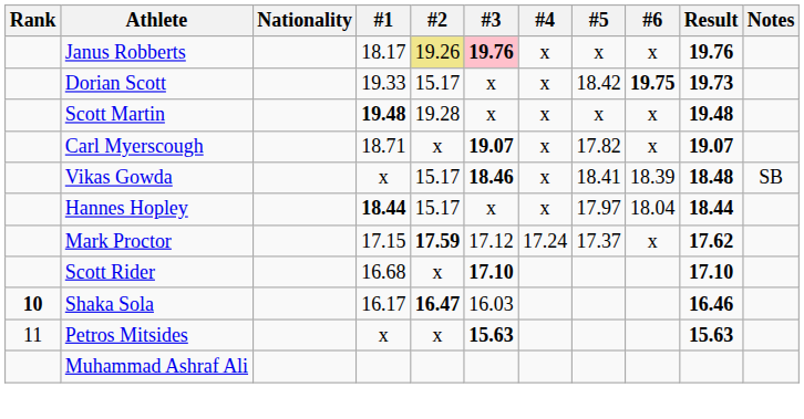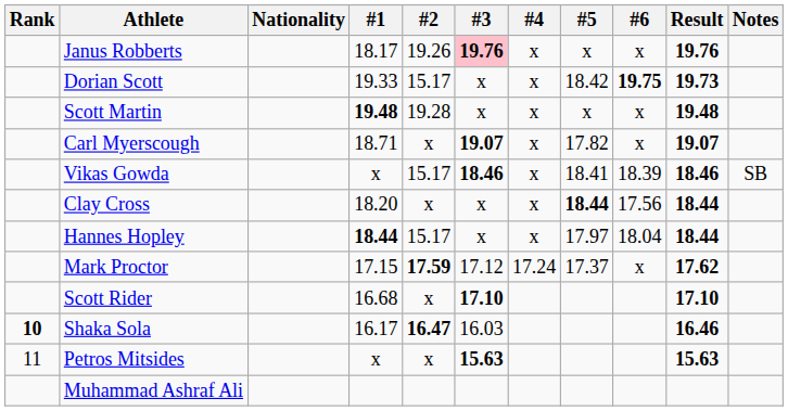 <table class="wikitable sortable" style="text-align:center">
 <tr>
 <th>Rank</th>
 <th>Athlete</th>
 <th>Nationality</th>
 <th>#1</th>
 <th>#2</th>
 <th>#3</th>
 <th>#4</th>
 <th>#5</th>
 <th>#6</th>
 <th>Result</th>
 <th>Notes</th>
 </tr>
 <tr>
 <td></td>
 <td align="left"><a href='#'>Janus Robberts</a></td>
 <td align=left></td>
 <td>18.17</td>
-<td style="background: khaki;">19.26</td>
+<td>19.26</td>
 <td style="background: pink;"><strong>19.76</strong></td>
 <td>x</td>
 <td>x</td>
 <td>x</td>
 <td><strong>19.76</strong></td>
 <td></td>
 </tr>
 <tr>
 <td></td>
 <td align="left"><a href='#'>Dorian Scott</a></td>
 <td align=left></td>
 <td>19.33</td>
 <td>15.17</td>
 <td>x</td>
 <td>x</td>
 <td>18.42</td>
 <td><strong>19.75</strong></td>
 <td><strong>19.73</strong></td>
 <td></td>
 </tr>
 <tr>
 <td></td>
 <td align="left"><a href='#'>Scott Martin</a></td>
 <td align=left></td>
 <td><strong>19.48</strong></td>
 <td>19.28</td>
 <td>x</td>
 <td>x</td>
 <td>x</td>
 <td>x</td>
 <td><strong>19.48</strong></td>
 <td></td>
 </tr>
 <tr>
 <td></td>
 <td align="left"><a href='#'>Carl Myerscough</a></td>
 <td align=left></td>
 <td>18.71</td>
 <td>x</td>
 <td><strong>19.07</strong></td>
 <td>x</td>
 <td>17.82</td>
 <td>x</td>
 <td><strong>19.07</strong></td>
 <td></td>
 </tr>
 <tr>
 <td></td>
 <td align="left"><a href='#'>Vikas Gowda</a></td>
 <td align=left></td>
 <td>x</td>
 <td>15.17</td>
 <td><strong>18.46</strong></td>
 <td>x</td>
 <td>18.41</td>
 <td>18.39</td>
-<td><strong>18.48</strong></td>
+<td><strong>18.46</strong></td>
 <td>SB</td>
+</tr>
+<tr>
+<td></td>
+<td align="left"><a href='#'>Clay Cross</a></td>
+<td align=left></td>
+<td>18.20</td>
+<td>x</td>
+<td>x</td>
+<td>x</td>
+<td><strong>18.44</strong></td>
+<td>17.56</td>
+<td><strong>18.44</strong></td>
+<td></td>
 </tr>
 <tr>
 <td></td>
 <td align="left"><a href='#'>Hannes Hopley</a></td>
 <td align=left></td>
 <td><strong>18.44</strong></td>
 <td>15.17</td>
 <td>x</td>
 <td>x</td>
 <td>17.97</td>
 <td>18.04</td>
 <td><strong>18.44</strong></td>
 <td></td>
 </tr>
 <tr>
 <td></td>
 <td align="left"><a href='#'>Mark Proctor</a></td>
 <td align=left></td>
 <td>17.15</td>
 <td><strong>17.59</strong></td>
 <td>17.12</td>
 <td>17.24</td>
 <td>17.37</td>
 <td>x</td>
 <td><strong>17.62</strong></td>
 <td></td>
 </tr>
 <tr>
 <td></td>
 <td align="left"><a href='#'>Scott Rider</a></td>
 <td align=left></td>
 <td>16.68</td>
 <td>x</td>
 <td><strong>17.10</strong></td>
 <td></td>
 <td></td>
 <td></td>
 <td><strong>17.10</strong></td>
 <td></td>
 </tr>
 <tr>
 <td><strong>10</strong></td>
 <td align="left"><a href='#'>Shaka Sola</a></td>
 <td align=left></td>
 <td>16.17</td>
 <td><strong>16.47</strong></td>
 <td>16.03</td>
 <td></td>
 <td></td>
 <td></td>
 <td><strong>16.46</strong></td>
 <td></td>
 </tr>
 <tr>
 <td>11</td>
 <td align="left"><a href='#'>Petros Mitsides</a></td>
 <td align=left></td>
 <td>x</td>
 <td>x</td>
 <td><strong>15.63</strong></td>
 <td></td>
 <td></td>
 <td></td>
 <td><strong>15.63</strong></td>
 <td></td>
 </tr>
 <tr>
 <td></td>
 <td align="left"><a href='#'>Muhammad Ashraf Ali</a></td>
 <td align=left></td>
 <td></td>
 <td></td>
 <td></td>
 <td></td>
 <td></td>
 <td></td>
 <td><strong></strong></td>
 <td></td>
 </tr>
 </table>
